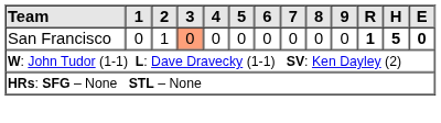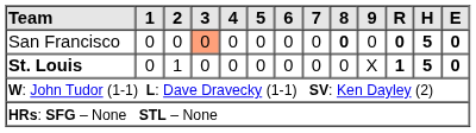 <table border=1 cellspacing=0 width=425 style="margin-left:3em;">
 <tr style="text-align:center; background-color:#e6e6e6;">
 <th align=left width=28%>Team</th>
 <th width=6%>1</th>
 <th width=6%>2</th>
 <th width=6%>3</th>
 <th width=6%>4</th>
 <th width=6%>5</th>
 <th width=6%>6</th>
 <th width=6%>7</th>
 <th width=6%>8</th>
 <th width=6%>9</th>
 <th width=6%>R</th>
 <th width=6%>H</th>
 <th width=6%>E</th>
 </tr>
 <tr style="text-align:center;">
 <td align=left>San Francisco</td>
 <td>0</td>
+<td>0</td>
+<td style="background: lightsalmon;">0</td>
+<td>0</td>
+<td>0</td>
+<td>0</td>
+<td>0</td>
+<td><strong>0</strong></td>
+<td>0</td>
+<td><strong>0</strong></td>
+<td><strong>5</strong></td>
+<td><strong>0</strong></td>
+</tr>
+<tr style="text-align:center;">
+<td align=left><strong>St. Louis</strong></td>
+<td>0</td>
 <td>1</td>
-<td style="background: lightsalmon;">0</td>
 <td>0</td>
 <td>0</td>
 <td>0</td>
 <td>0</td>
 <td>0</td>
 <td>0</td>
+<td>X</td>
 <td><strong>1</strong></td>
 <td><strong>5</strong></td>
 <td><strong>0</strong></td>
 </tr>
 <tr style="text-align:left;">
 <td colspan=13><small><strong>W</strong>: <a href='#'>John Tudor</a> (1-1)  <strong>L</strong>: <a href='#'>Dave Dravecky</a> (1-1)   <strong>SV</strong>: <a href='#'>Ken Dayley</a> (2)</small></td>
 </tr>
 <tr style="text-align:left;">
 <td colspan=13><small><strong>HRs</strong>: <strong>SFG</strong> – None   <strong>STL</strong> – None</small></td>
 </tr>
 </table>
